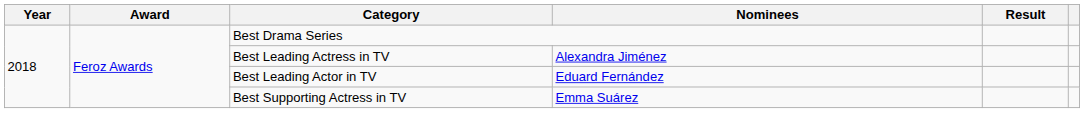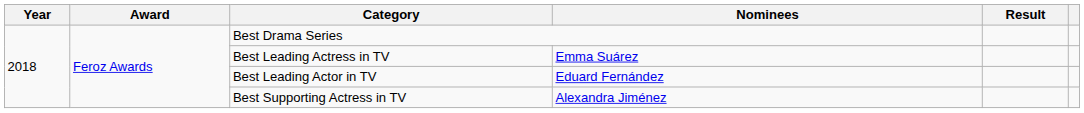 <table class="wikitable sortable plainrowheaders" style="font-size:95%; width:99%;">
 <tr>
 <th>Year</th>
 <th>Award</th>
 <th style="width:30%;">Category</th>
 <th style="width:40%;">Nominees</th>
 <th>Result</th>
 <th scope="col" class="unsortable"></th>
 </tr>
 <tr>
 <td rowspan = 4>2018</td>
 <td rowspan= 4><a href='#'>Feroz Awards</a></td>
 <td colspan = 2>Best Drama Series</td>
 <td></td>
 <td align = "center"></td>
 </tr>
 <tr>
 <td>Best Leading Actress in TV</td>
-<td><a href='#'>Alexandra Jiménez</a></td>
+<td><a href='#'>Emma Suárez</a></td>
 <td></td>
 <td align = "center"></td>
 </tr>
 <tr>
 <td>Best Leading Actor in TV</td>
 <td><a href='#'>Eduard Fernández</a></td>
 <td></td>
 <td align = "center"></td>
 </tr>
 <tr>
 <td>Best Supporting Actress in TV</td>
-<td><a href='#'>Emma Suárez</a></td>
+<td><a href='#'>Alexandra Jiménez</a></td>
 <td></td>
 <td align = "center"></td>
 </tr>
 </table>
